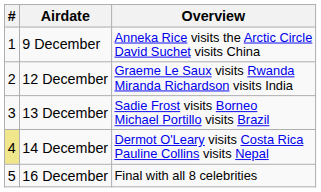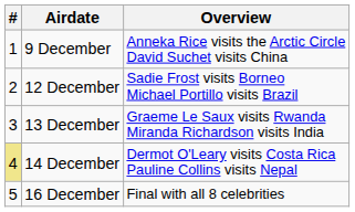 <table class="wikitable" style="font-size: 95%;">
 <tr style="background:#EFEFEF">
 <th>#</th>
 <th><strong>Airdate</strong></th>
 <th><strong>Overview</strong></th>
 </tr>
 <tr>
 <td>1</td>
 <td>9 December</td>
 <td style="font-size: 90%;"><a href='#'>Anneka Rice</a> visits the <a href='#'>Arctic Circle</a><br><a href='#'>David Suchet</a> visits China</td>
 </tr>
 <tr>
 <td>2</td>
 <td>12 December</td>
-<td style="font-size: 90%;"><a href='#'>Graeme Le Saux</a> visits <a href='#'>Rwanda</a><br><a href='#'>Miranda Richardson</a> visits India</td>
+<td style="font-size: 90%;"><a href='#'>Sadie Frost</a> visits <a href='#'>Borneo</a><br><a href='#'>Michael Portillo</a> visits <a href='#'>Brazil</a></td>
 </tr>
 <tr>
 <td>3</td>
 <td>13 December</td>
-<td style="font-size: 90%;"><a href='#'>Sadie Frost</a> visits <a href='#'>Borneo</a><br><a href='#'>Michael Portillo</a> visits <a href='#'>Brazil</a></td>
+<td style="font-size: 90%;"><a href='#'>Graeme Le Saux</a> visits <a href='#'>Rwanda</a><br><a href='#'>Miranda Richardson</a> visits India</td>
 </tr>
 <tr>
 <td style="background: khaki;">4</td>
 <td>14 December</td>
 <td style="font-size: 90%;"><a href='#'>Dermot O'Leary</a> visits <a href='#'>Costa Rica</a><br><a href='#'>Pauline Collins</a> visits <a href='#'>Nepal</a></td>
 </tr>
 <tr>
 <td>5</td>
 <td>16 December</td>
 <td style="font-size: 90%;">Final with all 8 celebrities</td>
 </tr>
 </table>
